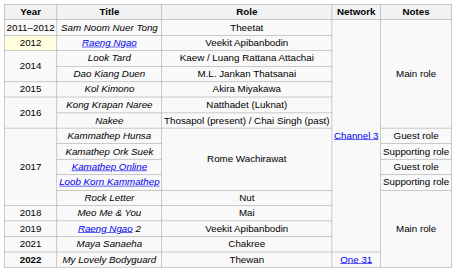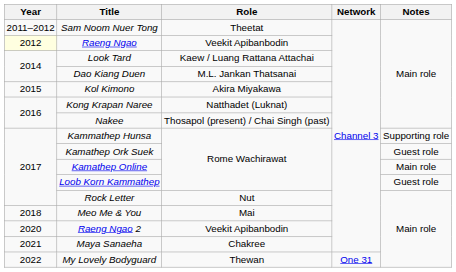 <table class="wikitable" style="text-align:center;">
 <tr>
 <th>Year</th>
 <th>Title</th>
 <th>Role</th>
 <th>Network</th>
 <th>Notes</th>
 </tr>
 <tr>
 <td>2011–2012</td>
 <td><em>Sam Noom Nuer Tong</em></td>
 <td>Theetat</td>
 <td rowspan="15"><a href='#'>Channel 3</a></td>
 <td rowspan="7">Main role</td>
 </tr>
 <tr>
 <td style="background: lightyellow;">2012</td>
 <td><em><a href='#'>Raeng Ngao</a></em></td>
 <td>Veekit Apibanbodin</td>
 </tr>
 <tr>
 <td rowspan="2">2014</td>
 <td><em>Look Tard</em></td>
 <td>Kaew / Luang Rattana Attachai</td>
 </tr>
 <tr>
 <td><em>Dao Kiang Duen</em></td>
 <td>M.L. Jankan Thatsanai</td>
 </tr>
 <tr>
 <td>2015</td>
 <td><em>Kol Kimono</em></td>
 <td>Akira Miyakawa</td>
 </tr>
 <tr>
 <td rowspan="2">2016</td>
 <td><em>Kong Krapan Naree</em></td>
 <td>Natthadet (Luknat)</td>
 </tr>
 <tr>
 <td><em>Nakee</em></td>
 <td>Thosapol (present) / Chai Singh (past)</td>
 </tr>
 <tr>
 <td rowspan="5">2017</td>
 <td><em>Kammathep Hunsa</em></td>
 <td rowspan="4">Rome Wachirawat</td>
+<td>Supporting role</td>
+</tr>
+<tr>
+<td><em>Kamathep Ork Suek</em></td>
 <td>Guest role</td>
 </tr>
 <tr>
-<td><em>Kamathep Ork Suek</em></td>
-<td>Supporting role</td>
-</tr>
-<tr>
 <td><em><a href='#'>Kamathep Online</a></em></td>
-<td>Guest role</td>
+<td>Main role</td>
 </tr>
 <tr>
 <td><em><a href='#'>Loob Korn Kammathep</a></em></td>
-<td>Supporting role</td>
+<td>Guest role</td>
 </tr>
 <tr>
 <td><em>Rock Letter</em></td>
 <td>Nut</td>
 <td rowspan="5">Main role</td>
 </tr>
 <tr>
 <td>2018</td>
 <td><em>Meo Me & You</em></td>
 <td>Mai</td>
 </tr>
 <tr>
-<td>2019</td>
+<td>2020</td>
 <td><em><a href='#'>Raeng Ngao</a> 2</em></td>
 <td>Veekit Apibanbodin</td>
 </tr>
 <tr>
 <td>2021</td>
 <td><em>Maya Sanaeha</em></td>
 <td>Chakree</td>
 </tr>
 <tr>
-<td><strong>2022</strong></td>
+<td>2022</td>
 <td><em>My Lovely Bodyguard</em></td>
 <td>Thewan</td>
 <td><a href='#'>One 31</a></td>
 </tr>
 </table>
